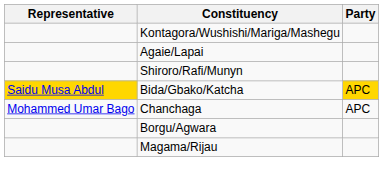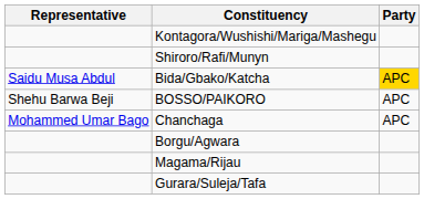 <table class="wikitable" border="1">
 <tr>
 <th>Representative</th>
 <th>Constituency</th>
 <th>Party</th>
 </tr>
 <tr>
 <td></td>
 <td>Kontagora/Wushishi/Mariga/Mashegu</td>
 <td></td>
 </tr>
 <tr>
 <td></td>
-<td>Agaie/Lapai</td>
-<td></td>
-</tr>
-<tr>
-<td></td>
 <td>Shiroro/Rafi/Munyn</td>
 <td></td>
 </tr>
 <tr>
-<td style="background: gold;"><a href='#'>Saidu Musa Abdul</a></td>
+<td><a href='#'>Saidu Musa Abdul</a></td>
 <td>Bida/Gbako/Katcha</td>
 <td style="background: gold;">APC</td>
+</tr>
+<tr>
+<td>Shehu Barwa Beji</td>
+<td>BOSSO/PAIKORO</td>
+<td>APC</td>
 </tr>
 <tr>
 <td><a href='#'>Mohammed Umar Bago</a></td>
 <td>Chanchaga</td>
 <td>APC</td>
 </tr>
 <tr>
 <td></td>
 <td>Borgu/Agwara</td>
 <td></td>
 </tr>
 <tr>
 <td></td>
 <td>Magama/Rijau</td>
 <td></td>
 </tr>
+<tr>
+<td></td>
+<td>Gurara/Suleja/Tafa</td>
+<td></td>
+</tr>
 </table>
